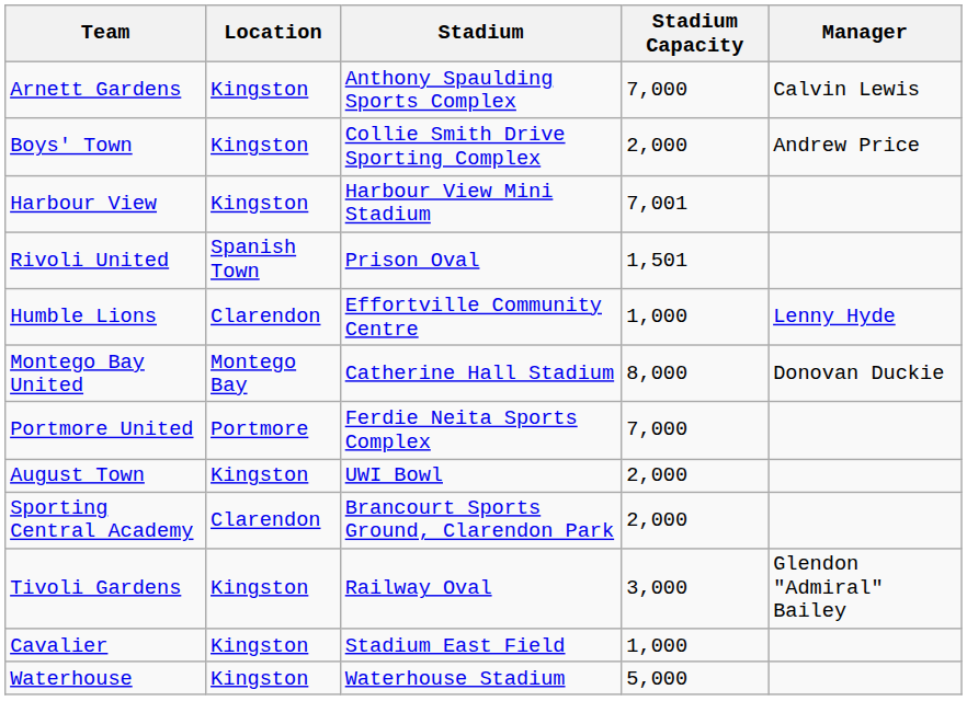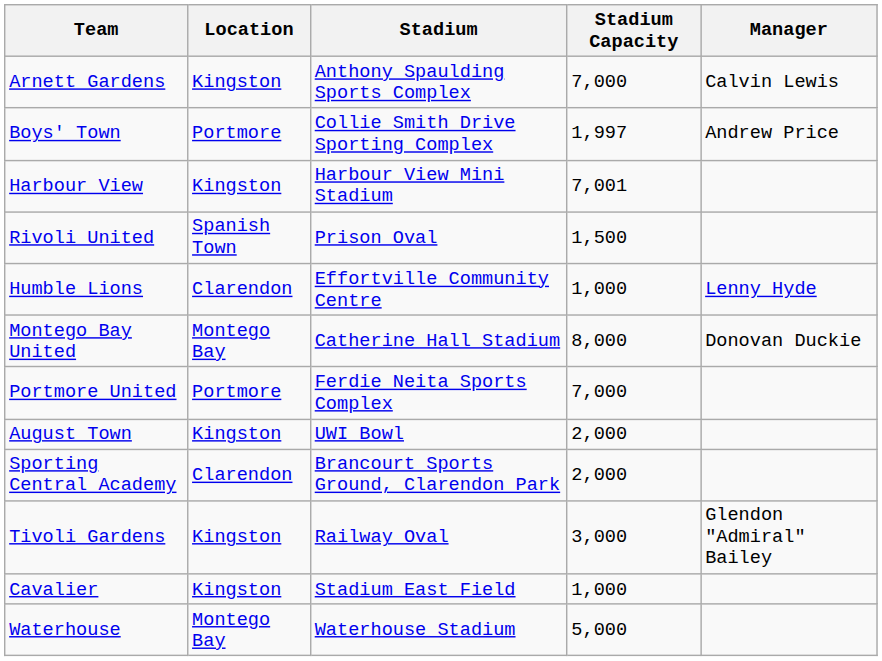 <table class="wikitable sortable">
 <tr>
 <th>Team</th>
 <th>Location</th>
 <th>Stadium</th>
 <th>Stadium Capacity</th>
 <th>Manager</th>
 </tr>
 <tr>
 <td><a href='#'>Arnett Gardens</a></td>
 <td><a href='#'>Kingston</a></td>
 <td><a href='#'>Anthony Spaulding Sports Complex</a></td>
 <td>7,000</td>
 <td> Calvin Lewis</td>
 </tr>
 <tr>
 <td><a href='#'>Boys' Town</a></td>
-<td><a href='#'>Kingston</a></td>
+<td><a href='#'>Portmore</a></td>
 <td><a href='#'>Collie Smith Drive Sporting Complex</a></td>
-<td>2,000</td>
+<td>1,997</td>
 <td> Andrew Price</td>
 </tr>
 <tr>
 <td><a href='#'>Harbour View</a></td>
 <td><a href='#'>Kingston</a></td>
 <td><a href='#'>Harbour View Mini Stadium</a></td>
 <td>7,001</td>
 <td></td>
 </tr>
 <tr>
 <td><a href='#'>Rivoli United</a></td>
 <td><a href='#'>Spanish Town</a></td>
 <td><a href='#'>Prison Oval</a></td>
-<td>1,501</td>
+<td>1,500</td>
 <td></td>
 </tr>
 <tr>
 <td><a href='#'>Humble Lions</a></td>
 <td><a href='#'>Clarendon</a></td>
 <td><a href='#'>Effortville Community Centre</a></td>
 <td>1,000</td>
 <td> <a href='#'>Lenny Hyde</a></td>
 </tr>
 <tr>
 <td><a href='#'>Montego Bay United</a></td>
 <td><a href='#'>Montego Bay</a></td>
 <td><a href='#'>Catherine Hall Stadium</a></td>
 <td>8,000</td>
 <td> Donovan Duckie</td>
 </tr>
 <tr>
 <td><a href='#'>Portmore United</a></td>
 <td><a href='#'>Portmore</a></td>
 <td><a href='#'>Ferdie Neita Sports Complex</a></td>
 <td>7,000</td>
 <td></td>
 </tr>
 <tr>
 <td><a href='#'>August Town</a></td>
 <td><a href='#'>Kingston</a></td>
 <td><a href='#'>UWI Bowl</a></td>
 <td>2,000</td>
 <td></td>
 </tr>
 <tr>
 <td><a href='#'>Sporting Central Academy</a></td>
 <td><a href='#'>Clarendon</a></td>
 <td><a href='#'>Brancourt Sports Ground, Clarendon Park</a></td>
 <td>2,000</td>
 <td></td>
 </tr>
 <tr>
 <td><a href='#'>Tivoli Gardens</a></td>
 <td><a href='#'>Kingston</a></td>
 <td><a href='#'>Railway Oval</a></td>
 <td>3,000</td>
 <td> Glendon "Admiral" Bailey</td>
 </tr>
 <tr>
 <td><a href='#'>Cavalier</a></td>
 <td><a href='#'>Kingston</a></td>
 <td><a href='#'>Stadium East Field</a></td>
 <td>1,000</td>
 <td></td>
 </tr>
 <tr>
 <td><a href='#'>Waterhouse</a></td>
-<td><a href='#'>Kingston</a></td>
+<td><a href='#'>Montego Bay</a></td>
 <td><a href='#'>Waterhouse Stadium</a></td>
 <td>5,000</td>
 <td></td>
 </tr>
 </table>
